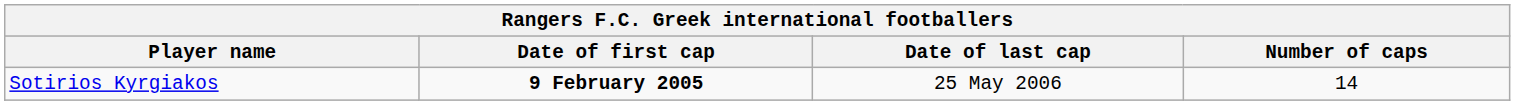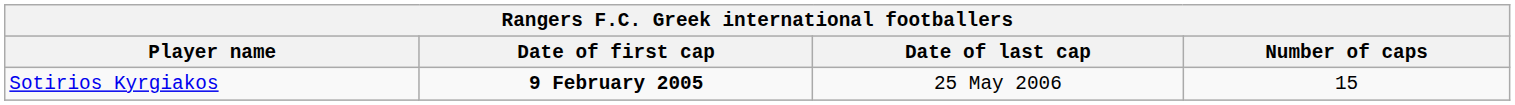 <table class="wikitable plainrowheaders" style="width: 80%;">
 <tr>
 <th colspan=5>Rangers F.C. Greek international footballers </th>
 </tr>
 <tr>
 <th scope="col">Player name</th>
 <th scope="col">Date of first cap</th>
 <th scope="col">Date of last cap</th>
 <th scope="col">Number of caps</th>
 </tr>
 <tr>
 <td><a href='#'>Sotirios Kyrgiakos</a></td>
 <td align="center"><strong>9 February 2005</strong></td>
 <td align="center">25 May 2006</td>
-<td align="center">14</td>
+<td align="center">15</td>
 </tr>
 </table>
